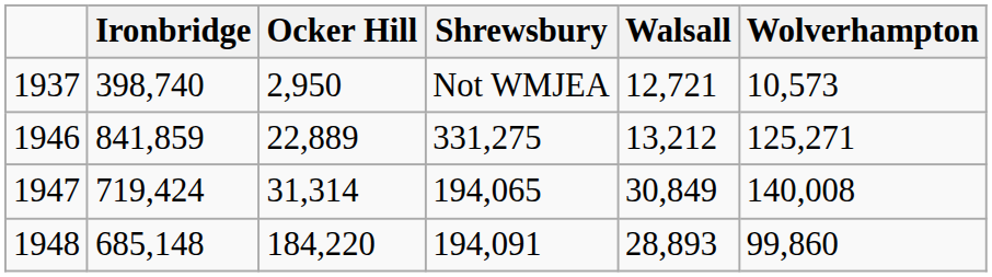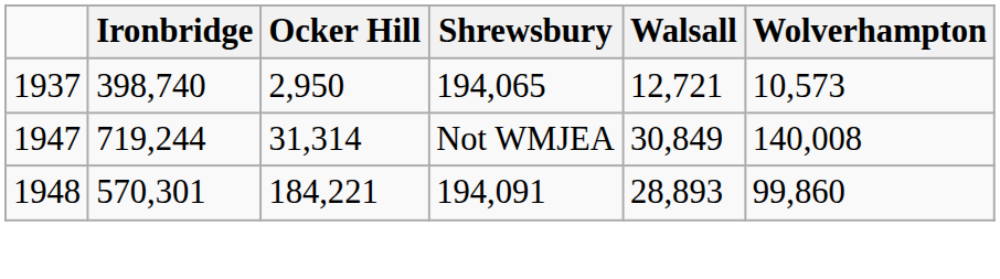 <table class="wikitable">
 <tr>
 <td></td>
 <th>Ironbridge</th>
 <th>Ocker Hill</th>
 <th>Shrewsbury</th>
 <th>Walsall</th>
 <th>Wolverhampton</th>
 </tr>
 <tr>
 <td>1937</td>
 <td>398,740</td>
 <td>2,950</td>
-<td>Not WMJEA</td>
+<td>194,065</td>
 <td>12,721</td>
 <td>10,573</td>
 </tr>
 <tr>
-<td>1946</td>
-<td>841,859</td>
-<td>22,889</td>
-<td>331,275</td>
-<td>13,212</td>
-<td>125,271</td>
-</tr>
-<tr>
 <td>1947</td>
-<td>719,424</td>
+<td>719,244</td>
 <td>31,314</td>
-<td>194,065</td>
+<td>Not WMJEA</td>
 <td>30,849</td>
 <td>140,008</td>
 </tr>
 <tr>
 <td>1948</td>
-<td>685,148</td>
-<td>184,220</td>
+<td>570,301</td>
+<td>184,221</td>
 <td>194,091</td>
 <td>28,893</td>
 <td>99,860</td>
 </tr>
 </table>
